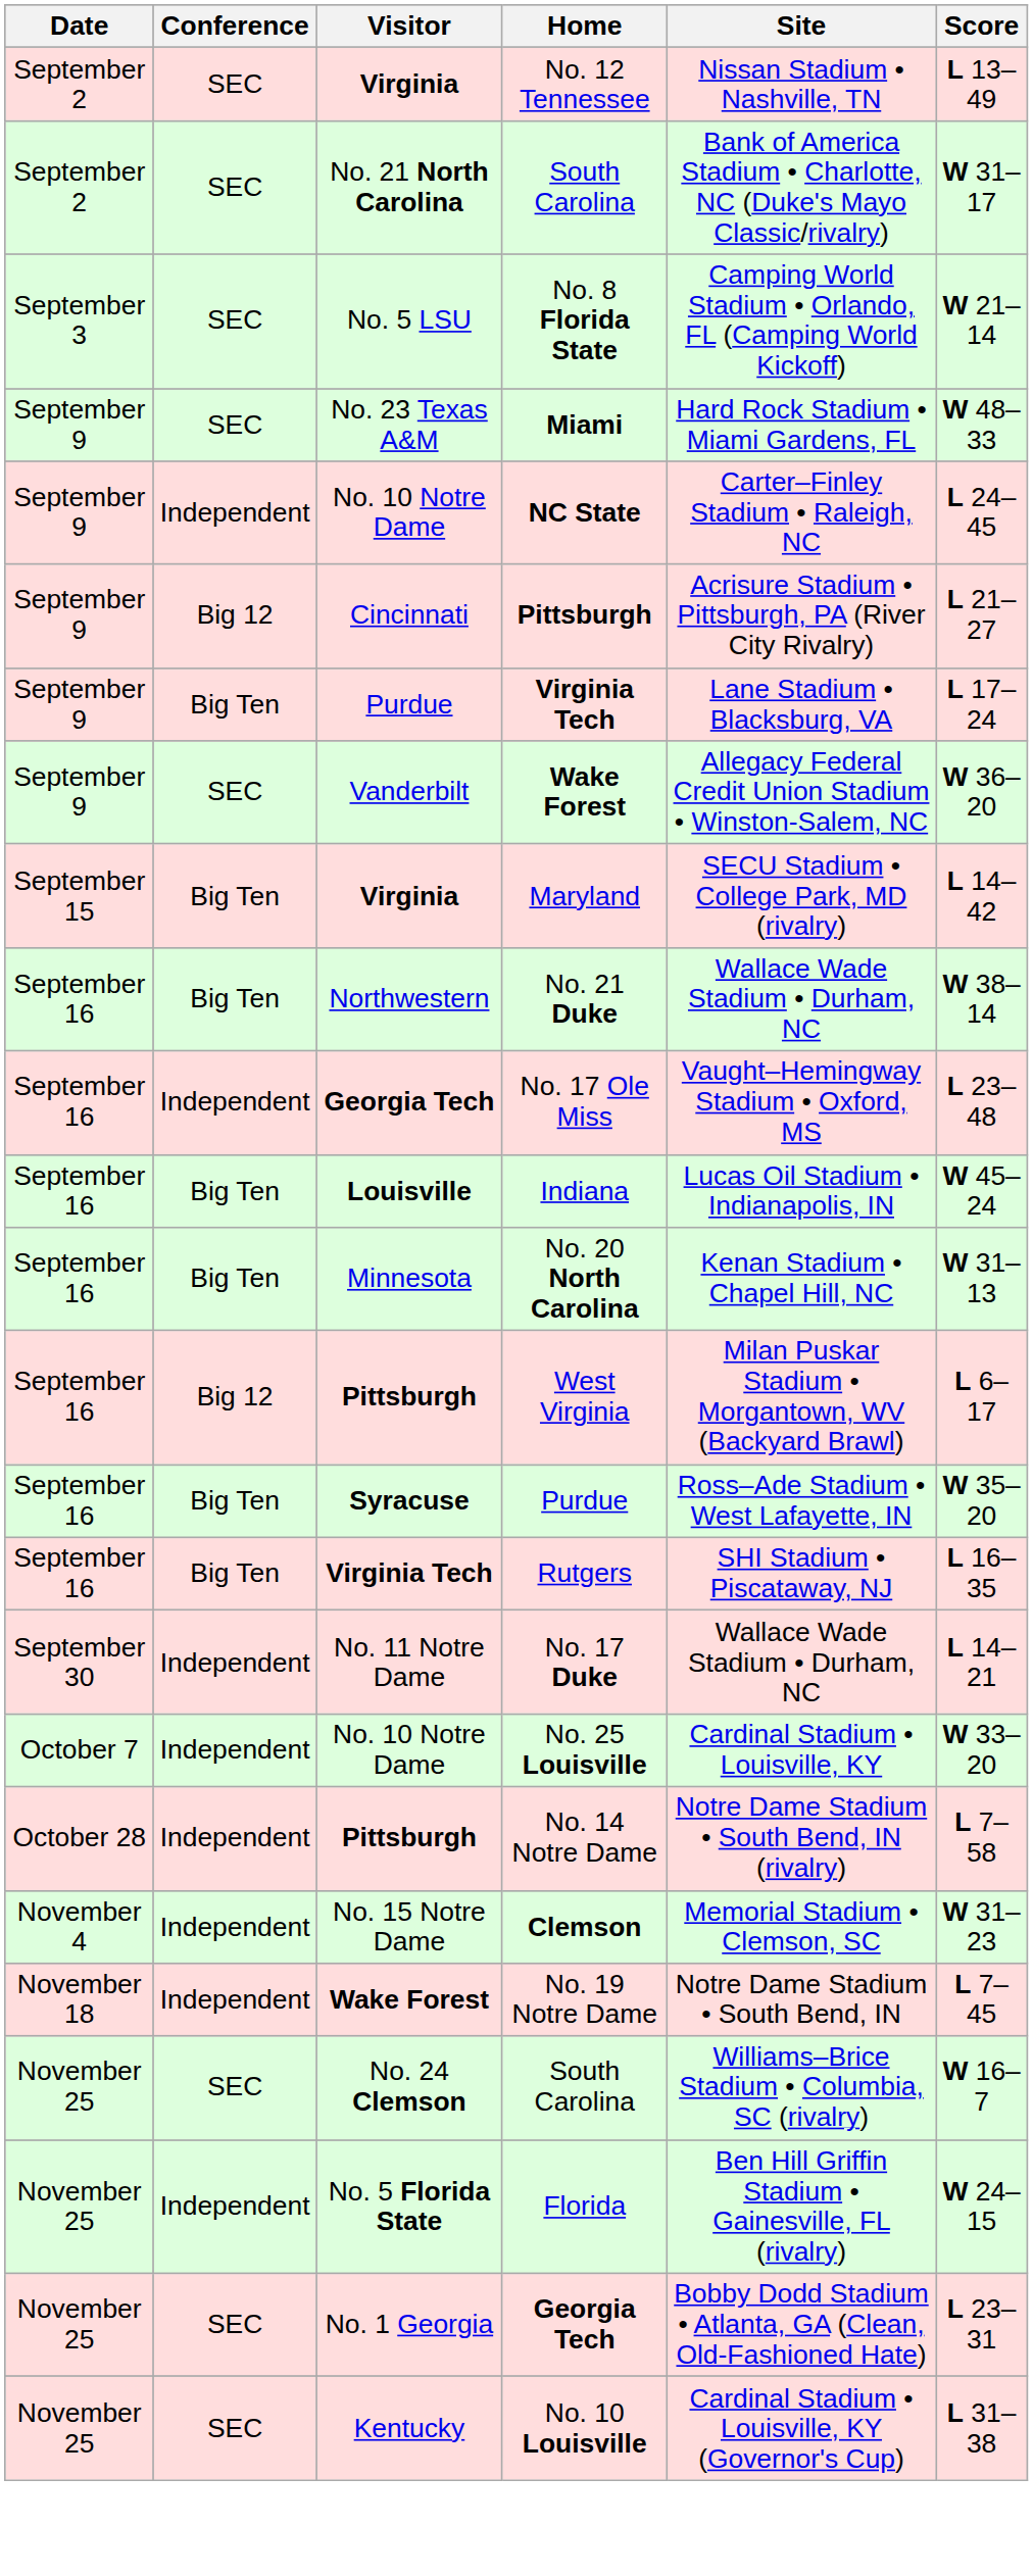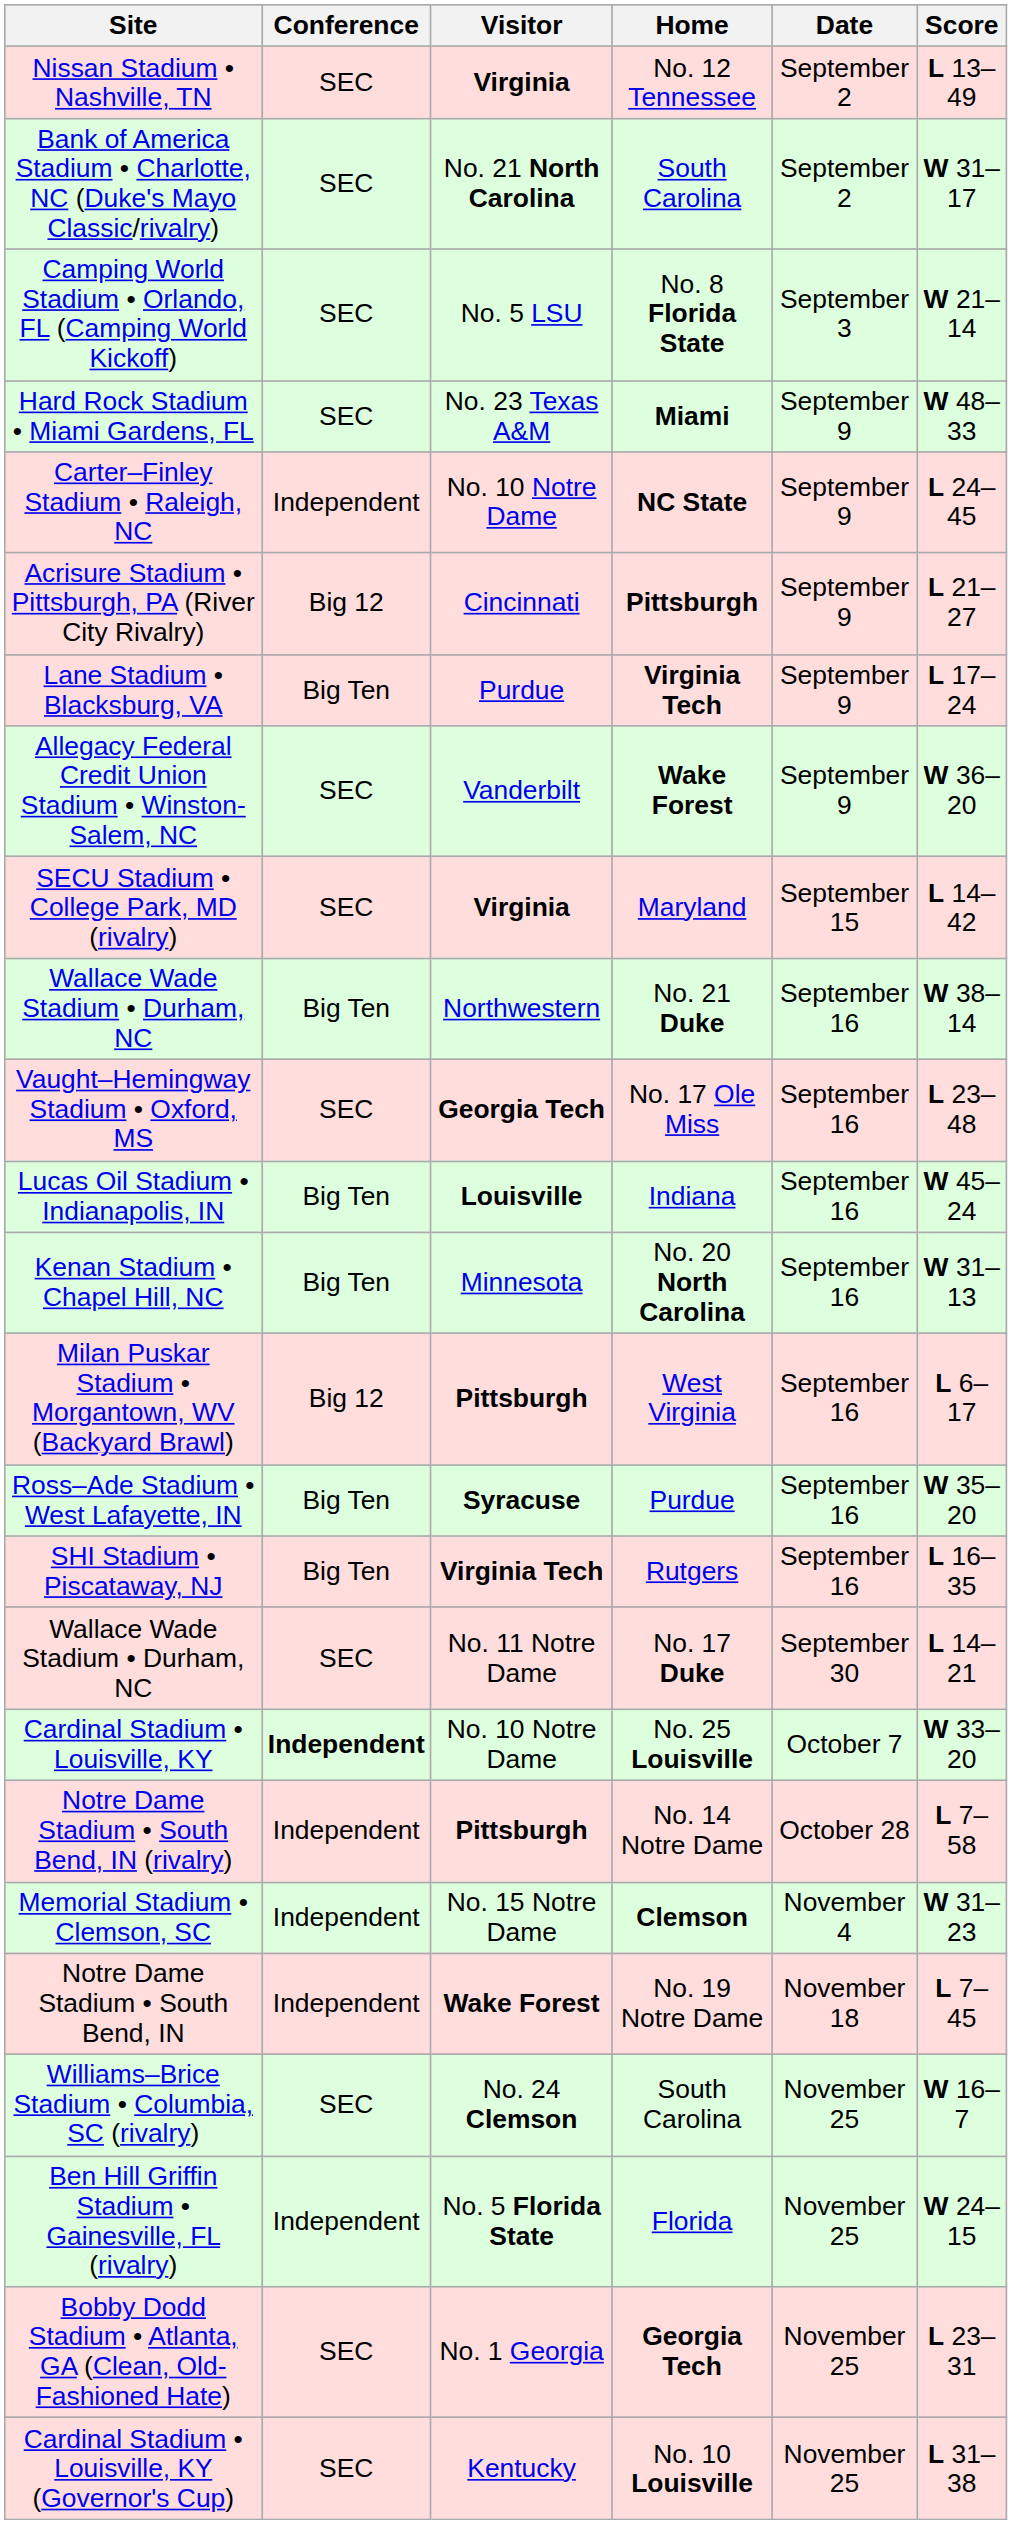 <table class="wikitable" style="text-align:center">
 <tr>
-<th>Date</th>
+<th>Site</th>
 <th>Conference</th>
 <th>Visitor</th>
 <th>Home</th>
-<th>Site</th>
+<th>Date</th>
 <th>Score</th>
 </tr>
 <tr style="background:#FFDDDD;">
-<td>September 2</td>
+<td><a href='#'>Nissan Stadium</a> • <a href='#'>Nashville, TN</a></td>
 <td>SEC</td>
 <td><strong>Virginia</strong></td>
 <td>No. 12 <a href='#'>Tennessee</a></td>
-<td><a href='#'>Nissan Stadium</a> • <a href='#'>Nashville, TN</a></td>
+<td>September 2</td>
 <td><strong>L</strong> 13–49</td>
 </tr>
 <tr style="background:#DDFFDD;">
-<td>September 2</td>
+<td><a href='#'>Bank of America Stadium</a> • <a href='#'>Charlotte, NC</a> (<a href='#'>Duke's Mayo Classic</a>/<a href='#'>rivalry</a>)</td>
 <td>SEC</td>
 <td>No. 21 <strong>North Carolina</strong></td>
 <td><a href='#'>South Carolina</a></td>
-<td><a href='#'>Bank of America Stadium</a> • <a href='#'>Charlotte, NC</a> (<a href='#'>Duke's Mayo Classic</a>/<a href='#'>rivalry</a>)</td>
+<td>September 2</td>
 <td><strong>W</strong> 31–17</td>
 </tr>
 <tr style="background:#DDFFDD;">
-<td>September 3</td>
+<td><a href='#'>Camping World Stadium</a> • <a href='#'>Orlando, FL</a> (<a href='#'>Camping World Kickoff</a>)</td>
 <td>SEC</td>
 <td>No. 5 <a href='#'>LSU</a></td>
 <td>No. 8 <strong>Florida State</strong></td>
-<td><a href='#'>Camping World Stadium</a> • <a href='#'>Orlando, FL</a> (<a href='#'>Camping World Kickoff</a>)</td>
+<td>September 3</td>
 <td><strong>W</strong> 21–14</td>
 </tr>
 <tr style="background:#DDFFDD;">
-<td>September 9</td>
+<td><a href='#'>Hard Rock Stadium</a> • <a href='#'>Miami Gardens, FL</a></td>
 <td>SEC</td>
 <td>No. 23 <a href='#'>Texas A&M</a></td>
 <td><strong>Miami</strong></td>
-<td><a href='#'>Hard Rock Stadium</a> • <a href='#'>Miami Gardens, FL</a></td>
+<td>September 9</td>
 <td><strong>W</strong> 48–33</td>
 </tr>
 <tr style="background:#FFDDDD;">
-<td>September 9</td>
+<td><a href='#'>Carter–Finley Stadium</a> • <a href='#'>Raleigh, NC</a></td>
 <td>Independent</td>
 <td>No. 10 <a href='#'>Notre Dame</a></td>
 <td><strong>NC State</strong></td>
-<td><a href='#'>Carter–Finley Stadium</a> • <a href='#'>Raleigh, NC</a></td>
+<td>September 9</td>
 <td><strong>L</strong> 24–45</td>
 </tr>
 <tr style="background:#FFDDDD;">
-<td>September 9</td>
+<td><a href='#'>Acrisure Stadium</a> • <a href='#'>Pittsburgh, PA</a> (River City Rivalry)</td>
 <td>Big 12</td>
 <td><a href='#'>Cincinnati</a></td>
 <td><strong>Pittsburgh</strong></td>
-<td><a href='#'>Acrisure Stadium</a> • <a href='#'>Pittsburgh, PA</a> (River City Rivalry)</td>
+<td>September 9</td>
 <td><strong>L</strong> 21–27</td>
 </tr>
 <tr style="background:#FFDDDD;">
-<td>September 9</td>
+<td><a href='#'>Lane Stadium</a> • <a href='#'>Blacksburg, VA</a></td>
 <td>Big Ten</td>
 <td><a href='#'>Purdue</a></td>
 <td><strong>Virginia Tech</strong></td>
-<td><a href='#'>Lane Stadium</a> • <a href='#'>Blacksburg, VA</a></td>
+<td>September 9</td>
 <td><strong>L</strong> 17–24</td>
 </tr>
 <tr style="background:#DDFFDD;">
-<td>September 9</td>
+<td><a href='#'>Allegacy Federal Credit Union Stadium</a> • <a href='#'>Winston-Salem, NC</a></td>
 <td>SEC</td>
 <td><a href='#'>Vanderbilt</a></td>
 <td><strong>Wake Forest</strong></td>
-<td><a href='#'>Allegacy Federal Credit Union Stadium</a> • <a href='#'>Winston-Salem, NC</a></td>
+<td>September 9</td>
 <td><strong>W</strong> 36–20</td>
 </tr>
 <tr style="background:#FFDDDD;">
-<td>September 15</td>
-<td>Big Ten</td>
+<td><a href='#'>SECU Stadium</a> • <a href='#'>College Park, MD</a> (<a href='#'>rivalry</a>)</td>
+<td>SEC</td>
 <td><strong>Virginia</strong></td>
 <td><a href='#'>Maryland</a></td>
-<td><a href='#'>SECU Stadium</a> • <a href='#'>College Park, MD</a> (<a href='#'>rivalry</a>)</td>
+<td>September 15</td>
 <td><strong>L</strong> 14–42</td>
 </tr>
 <tr style="background:#DDFFDD;">
-<td>September 16</td>
+<td><a href='#'>Wallace Wade Stadium</a> • <a href='#'>Durham, NC</a></td>
 <td>Big Ten</td>
 <td><a href='#'>Northwestern</a></td>
 <td>No. 21 <strong>Duke</strong></td>
-<td><a href='#'>Wallace Wade Stadium</a> • <a href='#'>Durham, NC</a></td>
+<td>September 16</td>
 <td><strong>W</strong> 38–14</td>
 </tr>
 <tr style="background:#FFDDDD;">
-<td>September 16</td>
-<td>Independent</td>
+<td><a href='#'>Vaught–Hemingway Stadium</a> • <a href='#'>Oxford, MS</a></td>
+<td>SEC</td>
 <td><strong>Georgia Tech</strong></td>
 <td>No. 17 <a href='#'>Ole Miss</a></td>
-<td><a href='#'>Vaught–Hemingway Stadium</a> • <a href='#'>Oxford, MS</a></td>
+<td>September 16</td>
 <td><strong>L</strong> 23–48</td>
 </tr>
 <tr style="background:#DDFFDD;">
-<td>September 16</td>
+<td><a href='#'>Lucas Oil Stadium</a> • <a href='#'>Indianapolis, IN</a></td>
 <td>Big Ten</td>
 <td><strong>Louisville</strong></td>
 <td><a href='#'>Indiana</a></td>
-<td><a href='#'>Lucas Oil Stadium</a> • <a href='#'>Indianapolis, IN</a></td>
+<td>September 16</td>
 <td><strong>W</strong> 45–24</td>
 </tr>
 <tr style="background:#DDFFDD;">
-<td>September 16</td>
+<td><a href='#'>Kenan Stadium</a> • <a href='#'>Chapel Hill, NC</a></td>
 <td>Big Ten</td>
 <td><a href='#'>Minnesota</a></td>
 <td>No. 20 <strong>North Carolina</strong></td>
-<td><a href='#'>Kenan Stadium</a> • <a href='#'>Chapel Hill, NC</a></td>
+<td>September 16</td>
 <td><strong>W</strong> 31–13</td>
 </tr>
 <tr style="background:#FFDDDD;">
-<td>September 16</td>
+<td><a href='#'>Milan Puskar Stadium</a> • <a href='#'>Morgantown, WV</a> (<a href='#'>Backyard Brawl</a>)</td>
 <td>Big 12</td>
 <td><strong>Pittsburgh</strong></td>
 <td><a href='#'>West Virginia</a></td>
-<td><a href='#'>Milan Puskar Stadium</a> • <a href='#'>Morgantown, WV</a> (<a href='#'>Backyard Brawl</a>)</td>
+<td>September 16</td>
 <td><strong>L</strong> 6–17</td>
 </tr>
 <tr style="background:#DDFFDD;">
-<td>September 16</td>
+<td><a href='#'>Ross–Ade Stadium</a> • <a href='#'>West Lafayette, IN</a></td>
 <td>Big Ten</td>
 <td><strong>Syracuse</strong></td>
 <td><a href='#'>Purdue</a></td>
-<td><a href='#'>Ross–Ade Stadium</a> • <a href='#'>West Lafayette, IN</a></td>
+<td>September 16</td>
 <td><strong>W</strong> 35–20</td>
 </tr>
 <tr style="background:#FFDDDD;">
-<td>September 16</td>
+<td><a href='#'>SHI Stadium</a> • <a href='#'>Piscataway, NJ</a></td>
 <td>Big Ten</td>
 <td><strong>Virginia Tech</strong></td>
 <td><a href='#'>Rutgers</a></td>
-<td><a href='#'>SHI Stadium</a> • <a href='#'>Piscataway, NJ</a></td>
+<td>September 16</td>
 <td><strong>L</strong> 16–35</td>
 </tr>
 <tr style="background:#FFDDDD;">
-<td>September 30</td>
-<td>Independent</td>
+<td>Wallace Wade Stadium • Durham, NC</td>
+<td>SEC</td>
 <td>No. 11 Notre Dame</td>
 <td>No. 17 <strong>Duke</strong></td>
-<td>Wallace Wade Stadium • Durham, NC</td>
+<td>September 30</td>
 <td><strong>L</strong> 14–21</td>
 </tr>
 <tr style="background:#DDFFDD;">
-<td>October 7</td>
-<td>Independent</td>
+<td><a href='#'>Cardinal Stadium</a> • <a href='#'>Louisville, KY</a></td>
+<td><strong>Independent</strong></td>
 <td>No. 10 Notre Dame</td>
 <td>No. 25 <strong>Louisville</strong></td>
-<td><a href='#'>Cardinal Stadium</a> • <a href='#'>Louisville, KY</a></td>
+<td>October 7</td>
 <td><strong>W</strong> 33–20</td>
 </tr>
 <tr style="background:#FFDDDD;">
-<td>October 28</td>
+<td><a href='#'>Notre Dame Stadium</a> • <a href='#'>South Bend, IN</a>  (<a href='#'>rivalry</a>)</td>
 <td>Independent</td>
 <td><strong>Pittsburgh</strong></td>
 <td>No. 14 Notre Dame</td>
-<td><a href='#'>Notre Dame Stadium</a> • <a href='#'>South Bend, IN</a>  (<a href='#'>rivalry</a>)</td>
+<td>October 28</td>
 <td><strong>L</strong> 7–58</td>
 </tr>
 <tr style="background:#DDFFDD;">
-<td>November 4</td>
+<td><a href='#'>Memorial Stadium</a> • <a href='#'>Clemson, SC</a></td>
 <td>Independent</td>
 <td>No. 15 Notre Dame</td>
 <td><strong>Clemson</strong></td>
-<td><a href='#'>Memorial Stadium</a> • <a href='#'>Clemson, SC</a></td>
+<td>November 4</td>
 <td><strong>W</strong> 31–23</td>
 </tr>
 <tr style="background:#FFDDDD;">
-<td>November 18</td>
+<td>Notre Dame Stadium • South Bend, IN</td>
 <td>Independent</td>
 <td><strong>Wake Forest</strong></td>
 <td>No. 19 Notre Dame</td>
-<td>Notre Dame Stadium • South Bend, IN</td>
+<td>November 18</td>
 <td><strong>L</strong> 7–45</td>
 </tr>
 <tr style="background:#DDFFDD;">
-<td>November 25</td>
+<td><a href='#'>Williams–Brice Stadium</a> • <a href='#'>Columbia, SC</a> (<a href='#'>rivalry</a>)</td>
 <td>SEC</td>
 <td>No. 24 <strong>Clemson</strong></td>
 <td>South Carolina</td>
-<td><a href='#'>Williams–Brice Stadium</a> • <a href='#'>Columbia, SC</a> (<a href='#'>rivalry</a>)</td>
+<td>November 25</td>
 <td><strong>W</strong> 16–7</td>
 </tr>
 <tr style="background:#DDFFDD;">
-<td>November 25</td>
+<td><a href='#'>Ben Hill Griffin Stadium</a> • <a href='#'>Gainesville, FL</a> (<a href='#'>rivalry</a>)</td>
 <td>Independent</td>
 <td>No. 5 <strong>Florida State</strong></td>
 <td><a href='#'>Florida</a></td>
-<td><a href='#'>Ben Hill Griffin Stadium</a> • <a href='#'>Gainesville, FL</a> (<a href='#'>rivalry</a>)</td>
+<td>November 25</td>
 <td><strong>W</strong> 24–15</td>
 </tr>
 <tr style="background:#FFDDDD;">
-<td>November 25</td>
+<td><a href='#'>Bobby Dodd Stadium</a> • <a href='#'>Atlanta, GA</a> (<a href='#'>Clean, Old-Fashioned Hate</a>)</td>
 <td>SEC</td>
 <td>No. 1 <a href='#'>Georgia</a></td>
 <td><strong>Georgia Tech</strong></td>
-<td><a href='#'>Bobby Dodd Stadium</a> • <a href='#'>Atlanta, GA</a> (<a href='#'>Clean, Old-Fashioned Hate</a>)</td>
+<td>November 25</td>
 <td><strong>L</strong> 23–31</td>
 </tr>
 <tr style="background:#FFDDDD;">
-<td>November 25</td>
+<td><a href='#'>Cardinal Stadium</a> • <a href='#'>Louisville, KY</a> (<a href='#'>Governor's Cup</a>)</td>
 <td>SEC</td>
 <td><a href='#'>Kentucky</a></td>
 <td>No. 10 <strong>Louisville</strong></td>
-<td><a href='#'>Cardinal Stadium</a> • <a href='#'>Louisville, KY</a> (<a href='#'>Governor's Cup</a>)</td>
+<td>November 25</td>
 <td><strong>L</strong> 31–38</td>
 </tr>
 </table>
